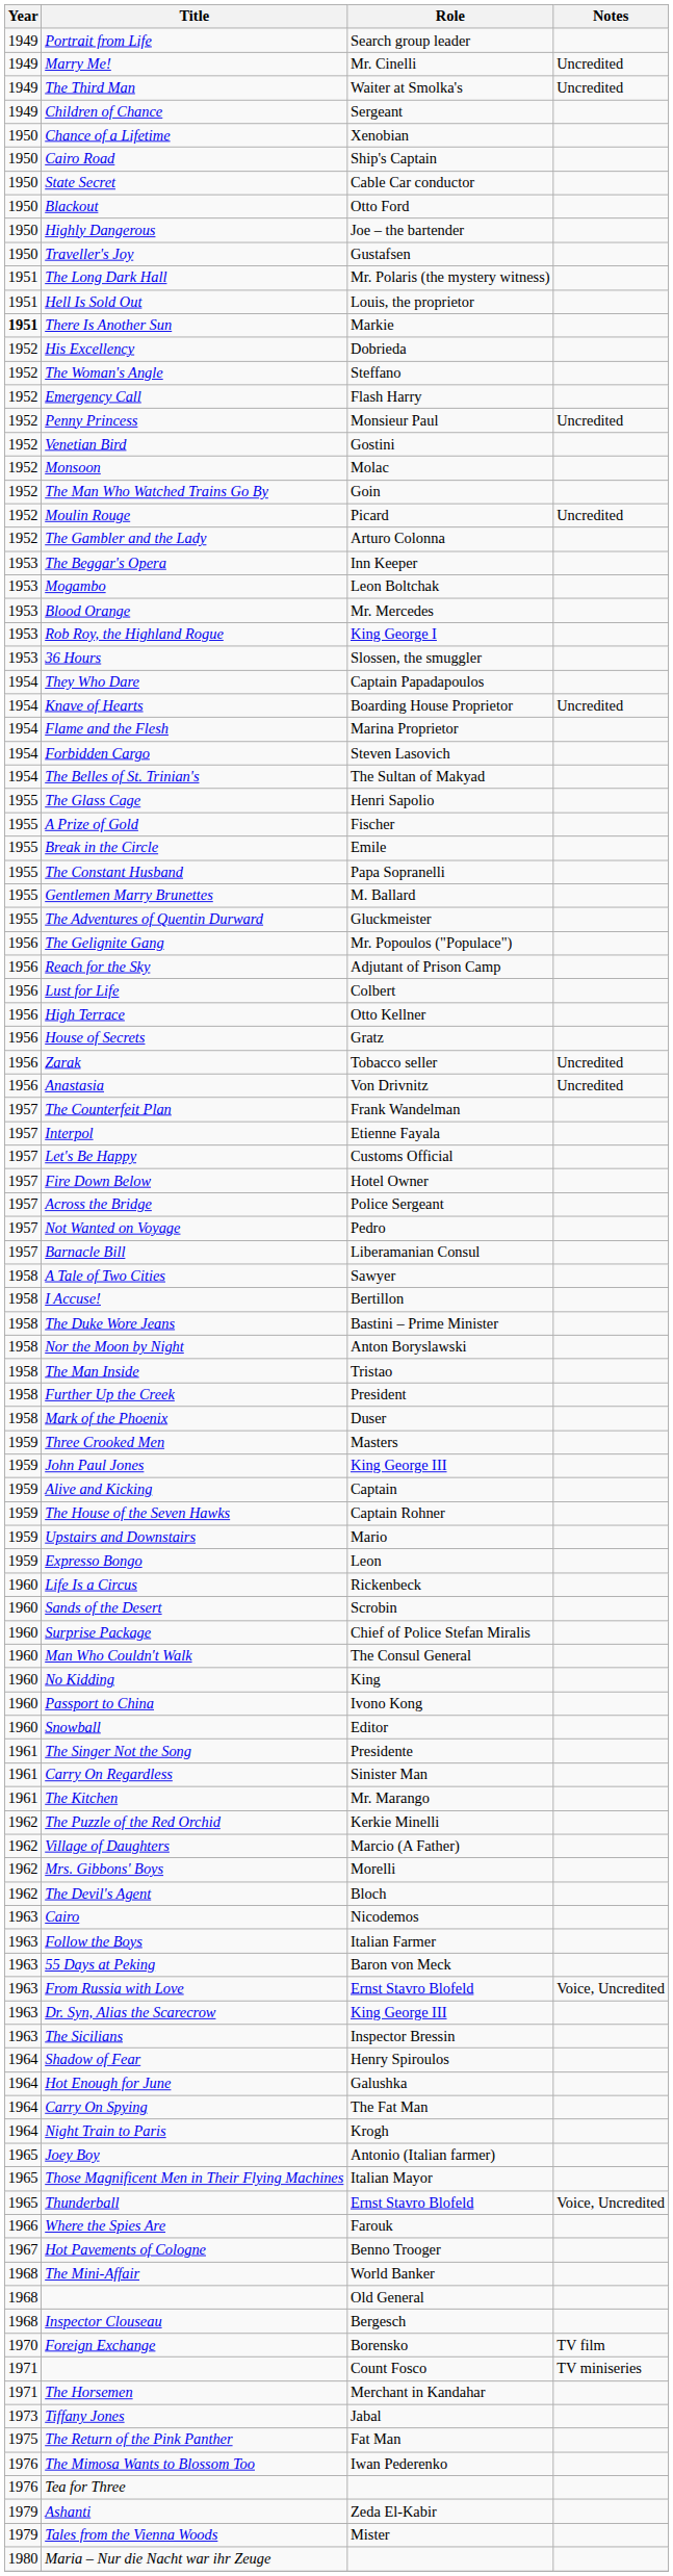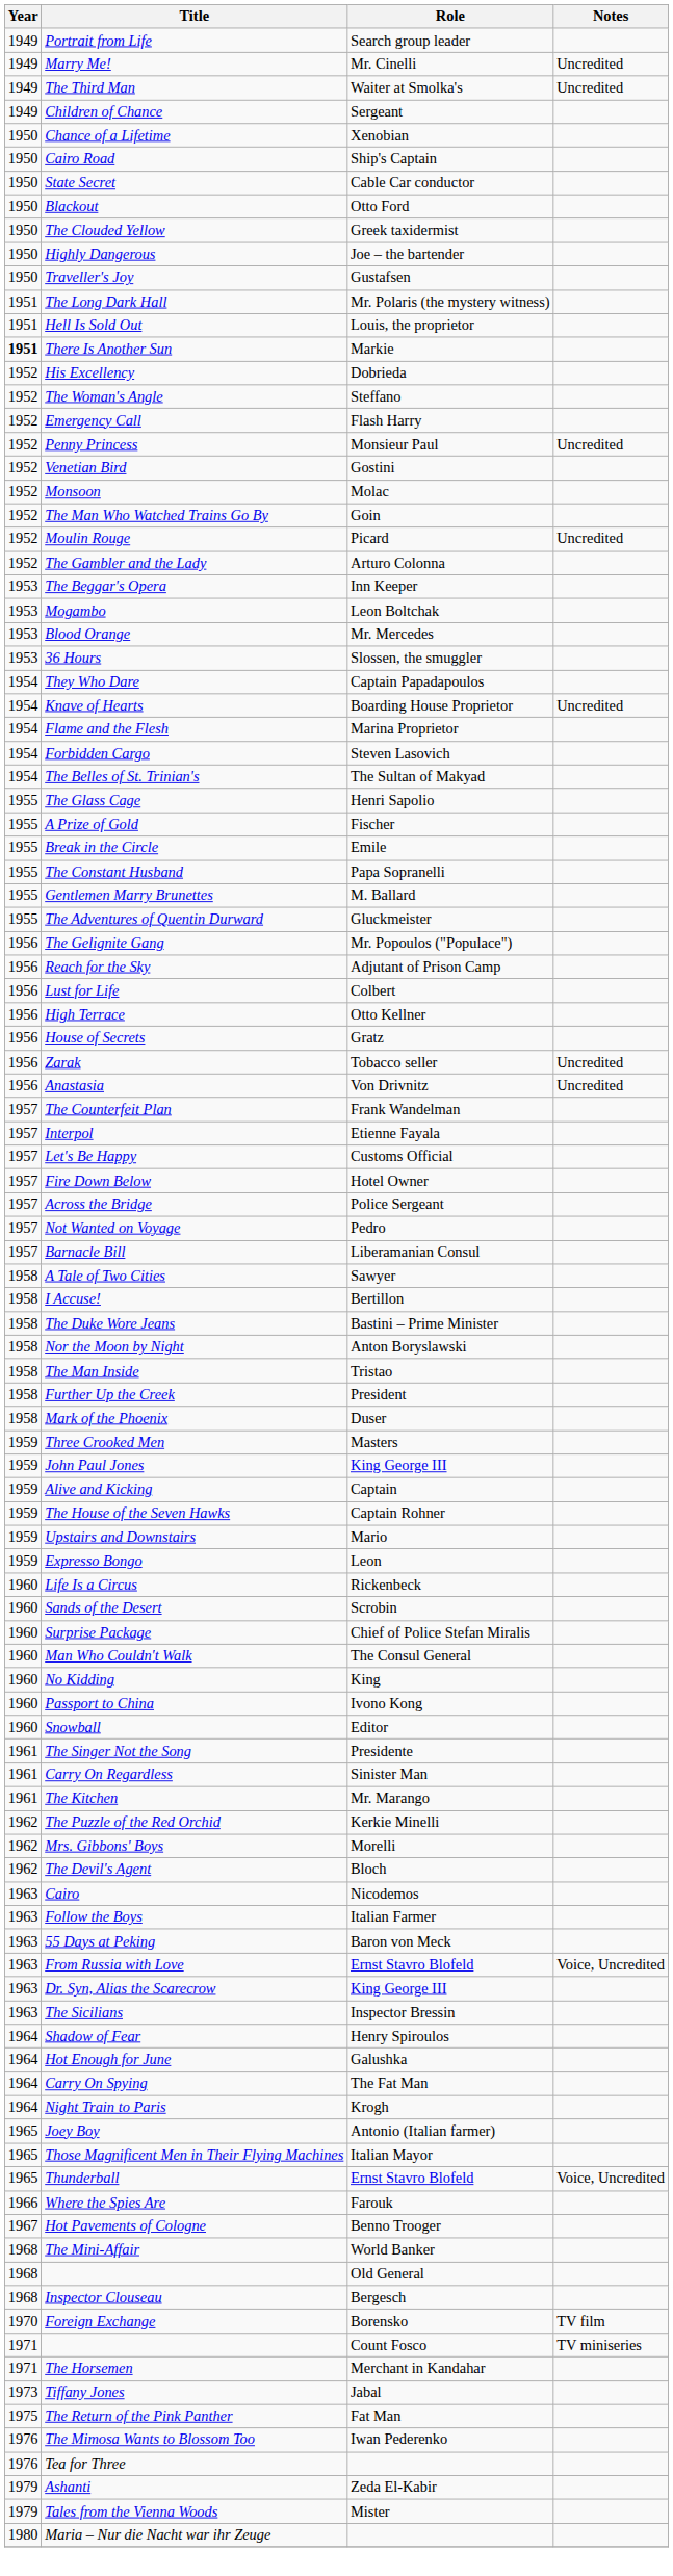 <table class="wikitable sortable plainrowheaders">
 <tr>
 <th scope="col">Year</th>
 <th scope="col">Title</th>
 <th scope="col">Role</th>
 <th scope="col" class="unsortable">Notes</th>
 </tr>
 <tr>
 <td align="center">1949</td>
 <td><em><a href='#'>Portrait from Life</a></em></td>
 <td>Search group leader</td>
 <td></td>
 </tr>
 <tr>
 <td align="center">1949</td>
 <td><em><a href='#'>Marry Me!</a></em></td>
 <td>Mr. Cinelli</td>
 <td>Uncredited</td>
 </tr>
 <tr>
 <td align="center">1949</td>
 <td data-sort-value="Third Man, The"><em><a href='#'>The Third Man</a></em></td>
 <td>Waiter at Smolka's</td>
 <td>Uncredited</td>
 </tr>
 <tr>
 <td align="center">1949</td>
 <td><em><a href='#'>Children of Chance</a></em></td>
 <td>Sergeant</td>
 <td></td>
 </tr>
 <tr>
 <td align="center">1950</td>
 <td><em><a href='#'>Chance of a Lifetime</a></em></td>
 <td>Xenobian</td>
 <td></td>
 </tr>
 <tr>
 <td align="center">1950</td>
 <td><em><a href='#'>Cairo Road</a></em></td>
 <td>Ship's Captain</td>
 <td></td>
 </tr>
 <tr>
 <td align="center">1950</td>
 <td><em><a href='#'>State Secret</a></em></td>
 <td>Cable Car conductor</td>
 <td></td>
 </tr>
 <tr>
 <td align="center">1950</td>
 <td><em><a href='#'>Blackout</a></em></td>
 <td>Otto Ford</td>
+<td></td>
+</tr>
+<tr>
+<td align="center">1950</td>
+<td data-sort-value="Clouded Yellow, The"><em><a href='#'>The Clouded Yellow</a></em></td>
+<td>Greek taxidermist</td>
 <td></td>
 </tr>
 <tr>
 <td align="center">1950</td>
 <td><em><a href='#'>Highly Dangerous</a></em></td>
 <td>Joe – the bartender</td>
 <td></td>
 </tr>
 <tr>
 <td align="center">1950</td>
 <td><em><a href='#'>Traveller's Joy</a></em></td>
 <td>Gustafsen</td>
 <td></td>
 </tr>
 <tr>
 <td align="center">1951</td>
 <td data-sort-value="Long Dark Hall, The"><em><a href='#'>The Long Dark Hall</a></em></td>
 <td>Mr. Polaris (the mystery witness)</td>
 <td></td>
 </tr>
 <tr>
 <td align="center">1951</td>
 <td><em><a href='#'>Hell Is Sold Out</a></em></td>
 <td>Louis, the proprietor</td>
 <td></td>
 </tr>
 <tr>
 <td align="center"><strong>1951</strong></td>
 <td><em><a href='#'>There Is Another Sun</a></em></td>
 <td>Markie</td>
 <td></td>
 </tr>
 <tr>
 <td align="center">1952</td>
 <td><em><a href='#'>His Excellency</a></em></td>
 <td>Dobrieda</td>
 <td></td>
 </tr>
 <tr>
 <td align="center">1952</td>
 <td data-sort-value="Woman's Angle, The"><em><a href='#'>The Woman's Angle</a></em></td>
 <td>Steffano</td>
 <td></td>
 </tr>
 <tr>
 <td align="center">1952</td>
 <td><em><a href='#'>Emergency Call</a></em></td>
 <td>Flash Harry</td>
 <td></td>
 </tr>
 <tr>
 <td align="center">1952</td>
 <td><em><a href='#'>Penny Princess</a></em></td>
 <td>Monsieur Paul</td>
 <td>Uncredited</td>
 </tr>
 <tr>
 <td align="center">1952</td>
 <td><em><a href='#'>Venetian Bird</a></em></td>
 <td>Gostini</td>
 <td></td>
 </tr>
 <tr>
 <td align="center">1952</td>
 <td><em><a href='#'>Monsoon</a></em></td>
 <td>Molac</td>
 <td></td>
 </tr>
 <tr>
 <td align="center">1952</td>
 <td data-sort-value="Man Who Watched Trains Go By, The"><em><a href='#'>The Man Who Watched Trains Go By</a></em></td>
 <td>Goin</td>
 <td></td>
 </tr>
 <tr>
 <td align="center">1952</td>
 <td><em><a href='#'>Moulin Rouge</a></em></td>
 <td>Picard</td>
 <td>Uncredited</td>
 </tr>
 <tr>
 <td align="center">1952</td>
 <td data-sort-value="Gambler and the Lady, The"><em><a href='#'>The Gambler and the Lady</a></em></td>
 <td>Arturo Colonna</td>
 <td></td>
 </tr>
 <tr>
 <td align="center">1953</td>
 <td data-sort-value="Beggar's Opera, The"><em><a href='#'>The Beggar's Opera</a></em></td>
 <td>Inn Keeper</td>
 <td></td>
 </tr>
 <tr>
 <td align="center">1953</td>
 <td><em><a href='#'>Mogambo</a></em></td>
 <td>Leon Boltchak</td>
 <td></td>
 </tr>
 <tr>
 <td align="center">1953</td>
 <td><em><a href='#'>Blood Orange</a></em></td>
 <td>Mr. Mercedes</td>
-<td></td>
-</tr>
-<tr>
-<td align="center">1953</td>
-<td><em><a href='#'>Rob Roy, the Highland Rogue</a></em></td>
-<td><a href='#'>King George I</a></td>
 <td></td>
 </tr>
 <tr>
 <td align="center">1953</td>
 <td><em><a href='#'>36 Hours</a></em></td>
 <td>Slossen, the smuggler</td>
 <td></td>
 </tr>
 <tr>
 <td align="center">1954</td>
 <td><em><a href='#'>They Who Dare</a></em></td>
 <td>Captain Papadapoulos</td>
 <td></td>
 </tr>
 <tr>
 <td align="center">1954</td>
 <td><em><a href='#'>Knave of Hearts</a></em></td>
 <td>Boarding House Proprietor</td>
 <td>Uncredited</td>
 </tr>
 <tr>
 <td align="center">1954</td>
 <td><em><a href='#'>Flame and the Flesh</a></em></td>
 <td>Marina Proprietor</td>
 <td></td>
 </tr>
 <tr>
 <td align="center">1954</td>
 <td><em><a href='#'>Forbidden Cargo</a></em></td>
 <td>Steven Lasovich</td>
 <td></td>
 </tr>
 <tr>
 <td align="center">1954</td>
 <td data-sort-value="Belles of St. Trinian's, The"><em><a href='#'>The Belles of St. Trinian's</a></em></td>
 <td>The Sultan of Makyad</td>
 <td></td>
 </tr>
 <tr>
 <td align="center">1955</td>
 <td data-sort-value="Glass Cage, The"><em><a href='#'>The Glass Cage</a></em></td>
 <td>Henri Sapolio</td>
 <td></td>
 </tr>
 <tr>
 <td align="center">1955</td>
 <td data-sort-value="Prize of Gold, A"><em><a href='#'>A Prize of Gold</a></em></td>
 <td>Fischer</td>
 <td></td>
 </tr>
 <tr>
 <td align="center">1955</td>
 <td><em><a href='#'>Break in the Circle</a></em></td>
 <td>Emile</td>
 <td></td>
 </tr>
 <tr>
 <td align="center">1955</td>
 <td data-sort-value="Constant Husband, The"><em><a href='#'>The Constant Husband</a></em></td>
 <td>Papa Sopranelli</td>
 <td></td>
 </tr>
 <tr>
 <td align="center">1955</td>
 <td><em><a href='#'>Gentlemen Marry Brunettes</a></em></td>
 <td>M. Ballard</td>
 <td></td>
 </tr>
 <tr>
 <td align="center">1955</td>
 <td><em><a href='#'>The Adventures of Quentin Durward</a></em></td>
 <td>Gluckmeister</td>
 <td></td>
 </tr>
 <tr>
 <td align="center">1956</td>
 <td data-sort-value="Gelignite Gang, The"><em><a href='#'>The Gelignite Gang</a></em></td>
 <td>Mr. Popoulos ("Populace")</td>
 <td></td>
 </tr>
 <tr>
 <td align="center">1956</td>
 <td><em><a href='#'>Reach for the Sky</a></em></td>
 <td>Adjutant of Prison Camp</td>
 <td></td>
 </tr>
 <tr>
 <td align="center">1956</td>
 <td><em><a href='#'>Lust for Life</a></em></td>
 <td>Colbert</td>
 <td></td>
 </tr>
 <tr>
 <td align="center">1956</td>
 <td><em><a href='#'>High Terrace</a></em></td>
 <td>Otto Kellner</td>
 <td></td>
 </tr>
 <tr>
 <td align="center">1956</td>
 <td><em><a href='#'>House of Secrets</a></em></td>
 <td>Gratz</td>
 <td></td>
 </tr>
 <tr>
 <td align="center">1956</td>
 <td><em><a href='#'>Zarak</a></em></td>
 <td>Tobacco seller</td>
 <td>Uncredited</td>
 </tr>
 <tr>
 <td align="center">1956</td>
 <td><em><a href='#'>Anastasia</a></em></td>
 <td>Von Drivnitz</td>
 <td>Uncredited</td>
 </tr>
 <tr>
 <td align="center">1957</td>
 <td data-sort-value="Counterfeit Plan, The"><em><a href='#'>The Counterfeit Plan</a></em></td>
 <td>Frank Wandelman</td>
 <td></td>
 </tr>
 <tr>
 <td align="center">1957</td>
 <td><em><a href='#'>Interpol</a></em></td>
 <td>Etienne Fayala</td>
 <td></td>
 </tr>
 <tr>
 <td align="center">1957</td>
 <td><em><a href='#'>Let's Be Happy</a></em></td>
 <td>Customs Official</td>
 <td></td>
 </tr>
 <tr>
 <td align="center">1957</td>
 <td><em><a href='#'>Fire Down Below</a></em></td>
 <td>Hotel Owner</td>
 <td></td>
 </tr>
 <tr>
 <td align="center">1957</td>
 <td><em><a href='#'>Across the Bridge</a></em></td>
 <td>Police Sergeant</td>
 <td></td>
 </tr>
 <tr>
 <td align="center">1957</td>
 <td><em><a href='#'>Not Wanted on Voyage</a></em></td>
 <td>Pedro</td>
 <td></td>
 </tr>
 <tr>
 <td align="center">1957</td>
 <td><em><a href='#'>Barnacle Bill</a></em></td>
 <td>Liberamanian Consul</td>
 <td></td>
 </tr>
 <tr>
 <td align="center">1958</td>
 <td data-sort-value="Tale of Two Cities, A"><em><a href='#'>A Tale of Two Cities</a></em></td>
 <td>Sawyer</td>
 <td></td>
 </tr>
 <tr>
 <td align="center">1958</td>
 <td><em><a href='#'>I Accuse!</a></em></td>
 <td>Bertillon</td>
 <td></td>
 </tr>
 <tr>
 <td align="center">1958</td>
 <td data-sort-value="Duke Wore Jeans, The"><em><a href='#'>The Duke Wore Jeans</a></em></td>
 <td>Bastini – Prime Minister</td>
 <td></td>
 </tr>
 <tr>
 <td align="center">1958</td>
 <td><em><a href='#'>Nor the Moon by Night</a></em></td>
 <td>Anton Boryslawski</td>
 <td></td>
 </tr>
 <tr>
 <td align="center">1958</td>
 <td data-sort-value="Man Inside, The"><em><a href='#'>The Man Inside</a></em></td>
 <td>Tristao</td>
 <td></td>
 </tr>
 <tr>
 <td align="center">1958</td>
 <td><em><a href='#'>Further Up the Creek</a></em></td>
 <td>President</td>
 <td></td>
 </tr>
 <tr>
 <td align="center">1958</td>
 <td><em><a href='#'>Mark of the Phoenix</a></em></td>
 <td>Duser</td>
 <td></td>
 </tr>
 <tr>
 <td align="center">1959</td>
 <td><em><a href='#'>Three Crooked Men</a></em></td>
 <td>Masters</td>
 <td></td>
 </tr>
 <tr>
 <td align="center">1959</td>
 <td><em><a href='#'>John Paul Jones</a></em></td>
 <td><a href='#'>King George III</a></td>
 <td></td>
 </tr>
 <tr>
 <td align="center">1959</td>
 <td><em><a href='#'>Alive and Kicking</a></em></td>
 <td>Captain</td>
 <td></td>
 </tr>
 <tr>
 <td align="center">1959</td>
 <td data-sort-value="House of the Seven Hawks, The"><em><a href='#'>The House of the Seven Hawks</a></em></td>
 <td>Captain Rohner</td>
 <td></td>
 </tr>
 <tr>
 <td align="center">1959</td>
 <td><em><a href='#'>Upstairs and Downstairs</a></em></td>
 <td>Mario</td>
 <td></td>
 </tr>
 <tr>
 <td align="center">1959</td>
 <td><em><a href='#'>Expresso Bongo</a></em></td>
 <td>Leon</td>
 <td></td>
 </tr>
 <tr>
 <td align="center">1960</td>
 <td><em><a href='#'>Life Is a Circus</a></em></td>
 <td>Rickenbeck</td>
 <td></td>
 </tr>
 <tr>
 <td align="center">1960</td>
 <td><em><a href='#'>Sands of the Desert</a></em></td>
 <td>Scrobin</td>
 <td></td>
 </tr>
 <tr>
 <td align="center">1960</td>
 <td><em><a href='#'>Surprise Package</a></em></td>
 <td>Chief of Police Stefan Miralis</td>
 <td></td>
 </tr>
 <tr>
 <td align="center">1960</td>
 <td><em><a href='#'>Man Who Couldn't Walk</a></em></td>
 <td>The Consul General</td>
 <td></td>
 </tr>
 <tr>
 <td align="center">1960</td>
 <td><em><a href='#'>No Kidding</a></em></td>
 <td>King</td>
 <td></td>
 </tr>
 <tr>
 <td align="center">1960</td>
 <td><em><a href='#'>Passport to China</a></em></td>
 <td>Ivono Kong</td>
 <td></td>
 </tr>
 <tr>
 <td align="center">1960</td>
 <td><em><a href='#'>Snowball</a></em></td>
 <td>Editor</td>
 <td></td>
 </tr>
 <tr>
 <td align="center">1961</td>
 <td data-sort-value="Singer Not the Song, The"><em><a href='#'>The Singer Not the Song</a></em></td>
 <td>Presidente</td>
 <td></td>
 </tr>
 <tr>
 <td align="center">1961</td>
 <td><em><a href='#'>Carry On Regardless</a></em></td>
 <td>Sinister Man</td>
 <td></td>
 </tr>
 <tr>
 <td align="center">1961</td>
 <td data-sort-value="Kitchen, The"><em><a href='#'>The Kitchen</a></em></td>
 <td>Mr. Marango</td>
 <td></td>
 </tr>
 <tr>
 <td align="center">1962</td>
 <td data-sort-value="Puzzle of the Red Orchid, The"><em><a href='#'>The Puzzle of the Red Orchid</a></em></td>
 <td>Kerkie Minelli</td>
 <td></td>
 </tr>
 <tr>
 <td align="center">1962</td>
-<td><em><a href='#'>Village of Daughters</a></em></td>
-<td>Marcio (A Father)</td>
-<td></td>
-</tr>
-<tr>
-<td align="center">1962</td>
 <td><em><a href='#'>Mrs. Gibbons' Boys</a></em></td>
 <td>Morelli</td>
 <td></td>
 </tr>
 <tr>
 <td align="center">1962</td>
 <td data-sort-value="Devil's Agent, The"><em><a href='#'>The Devil's Agent</a></em></td>
 <td>Bloch</td>
 <td></td>
 </tr>
 <tr>
 <td align="center">1963</td>
 <td><em><a href='#'>Cairo</a></em></td>
 <td>Nicodemos</td>
 <td></td>
 </tr>
 <tr>
 <td align="center">1963</td>
 <td><em><a href='#'>Follow the Boys</a></em></td>
 <td>Italian Farmer</td>
 <td></td>
 </tr>
 <tr>
 <td align="center">1963</td>
 <td><em><a href='#'>55 Days at Peking</a></em></td>
 <td>Baron von Meck</td>
 <td></td>
 </tr>
 <tr>
 <td align="center">1963</td>
 <td><em><a href='#'>From Russia with Love</a></em></td>
 <td><a href='#'>Ernst Stavro Blofeld</a></td>
 <td>Voice, Uncredited</td>
 </tr>
 <tr>
 <td align="center">1963</td>
 <td><em><a href='#'>Dr. Syn, Alias the Scarecrow</a></em></td>
 <td><a href='#'>King George III</a></td>
 <td></td>
 </tr>
 <tr>
 <td align="center">1963</td>
 <td data-sort-value="Sicilians, The"><em><a href='#'>The Sicilians</a></em></td>
 <td>Inspector Bressin</td>
 <td></td>
 </tr>
 <tr>
 <td align="center">1964</td>
 <td><em><a href='#'>Shadow of Fear</a></em></td>
 <td>Henry Spiroulos</td>
 <td></td>
 </tr>
 <tr>
 <td align="center">1964</td>
 <td><em><a href='#'>Hot Enough for June</a></em></td>
 <td>Galushka</td>
 <td></td>
 </tr>
 <tr>
 <td align="center">1964</td>
 <td><em><a href='#'>Carry On Spying</a></em></td>
 <td>The Fat Man</td>
 <td></td>
 </tr>
 <tr>
 <td align="center">1964</td>
 <td><em><a href='#'>Night Train to Paris</a></em></td>
 <td>Krogh</td>
 <td></td>
 </tr>
 <tr>
 <td align="center">1965</td>
 <td><em><a href='#'>Joey Boy</a></em></td>
 <td>Antonio (Italian farmer)</td>
 <td></td>
 </tr>
 <tr>
 <td align="center">1965</td>
 <td><em><a href='#'>Those Magnificent Men in Their Flying Machines</a></em></td>
 <td>Italian Mayor</td>
 <td></td>
 </tr>
 <tr>
 <td align="center">1965</td>
 <td><em><a href='#'>Thunderball</a></em></td>
 <td><a href='#'>Ernst Stavro Blofeld</a></td>
 <td>Voice, Uncredited</td>
 </tr>
 <tr>
 <td align="center">1966</td>
 <td><em><a href='#'>Where the Spies Are</a></em></td>
 <td>Farouk</td>
 <td></td>
 </tr>
 <tr>
 <td align="center">1967</td>
 <td><em><a href='#'>Hot Pavements of Cologne</a></em></td>
 <td>Benno Trooger</td>
 <td></td>
 </tr>
 <tr>
 <td align="center">1968</td>
 <td data-sort-value="Mini-Affair, The"><em><a href='#'>The Mini-Affair</a></em></td>
 <td>World Banker</td>
 <td></td>
 </tr>
 <tr>
 <td align="center">1968</td>
 <td><em></em></td>
 <td>Old General</td>
 <td></td>
 </tr>
 <tr>
 <td align="center">1968</td>
 <td><em><a href='#'>Inspector Clouseau</a></em></td>
 <td>Bergesch</td>
 <td></td>
 </tr>
 <tr>
 <td align="center">1970</td>
 <td><em><a href='#'>Foreign Exchange</a></em></td>
 <td>Borensko</td>
 <td>TV film</td>
 </tr>
 <tr>
 <td align="center">1971</td>
 <td data-sort-value="Woman in White"><em></em></td>
 <td>Count Fosco</td>
 <td>TV miniseries</td>
 </tr>
 <tr>
 <td align="center">1971</td>
 <td data-sort-value="Horsemen, The"><em><a href='#'>The Horsemen</a></em></td>
 <td>Merchant in Kandahar</td>
 <td></td>
 </tr>
 <tr>
 <td align="center">1973</td>
 <td><em><a href='#'>Tiffany Jones</a></em></td>
 <td>Jabal</td>
 <td></td>
 </tr>
 <tr>
 <td align="center">1975</td>
 <td data-sort-value="Return of the Pink Panther, The"><em><a href='#'>The Return of the Pink Panther</a></em></td>
 <td>Fat Man</td>
 <td></td>
 </tr>
 <tr>
 <td align="center">1976</td>
 <td><em><a href='#'>The Mimosa Wants to Blossom Too</a></em></td>
 <td>Iwan Pederenko</td>
 <td></td>
 </tr>
 <tr>
 <td align="center">1976</td>
 <td><em>Tea for Three</em></td>
 <td></td>
 <td></td>
 </tr>
 <tr>
 <td align="center">1979</td>
 <td><em><a href='#'>Ashanti</a></em></td>
 <td>Zeda El-Kabir</td>
 <td></td>
 </tr>
 <tr>
 <td align="center">1979</td>
 <td><em><a href='#'>Tales from the Vienna Woods</a></em></td>
 <td>Mister</td>
 <td></td>
 </tr>
 <tr>
 <td align="center">1980</td>
 <td><em>Maria – Nur die Nacht war ihr Zeuge</em></td>
 <td></td>
 <td></td>
 </tr>
 <tr>
 </tr>
 </table>
